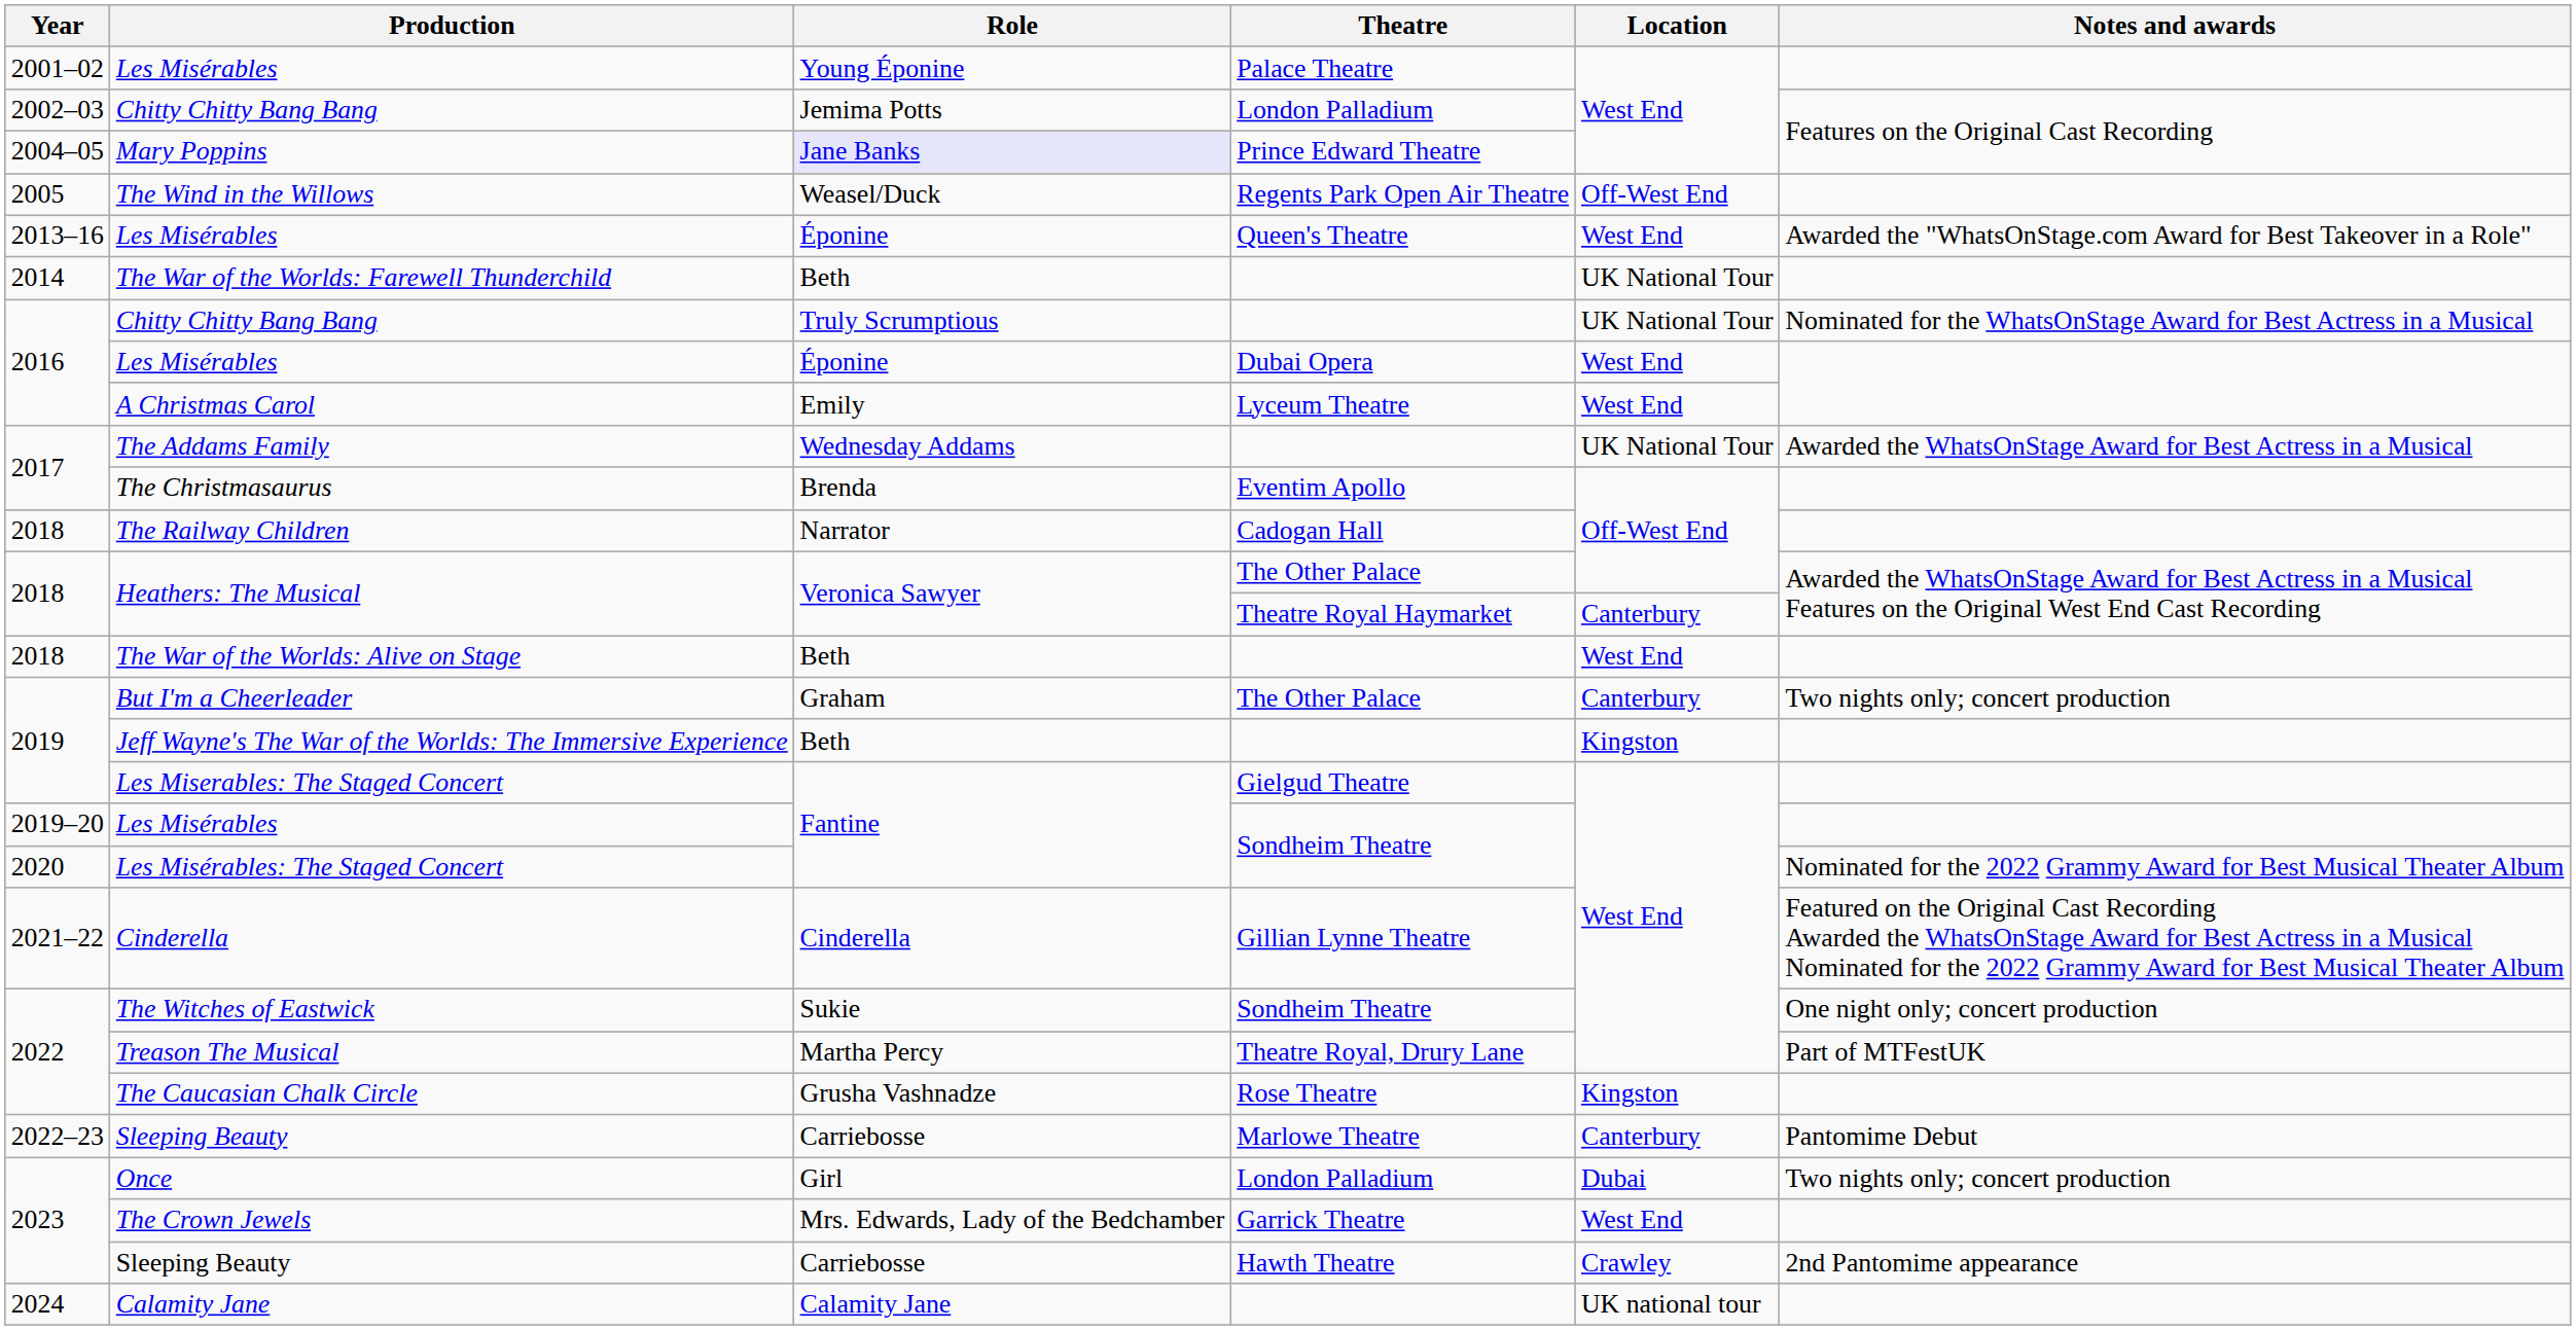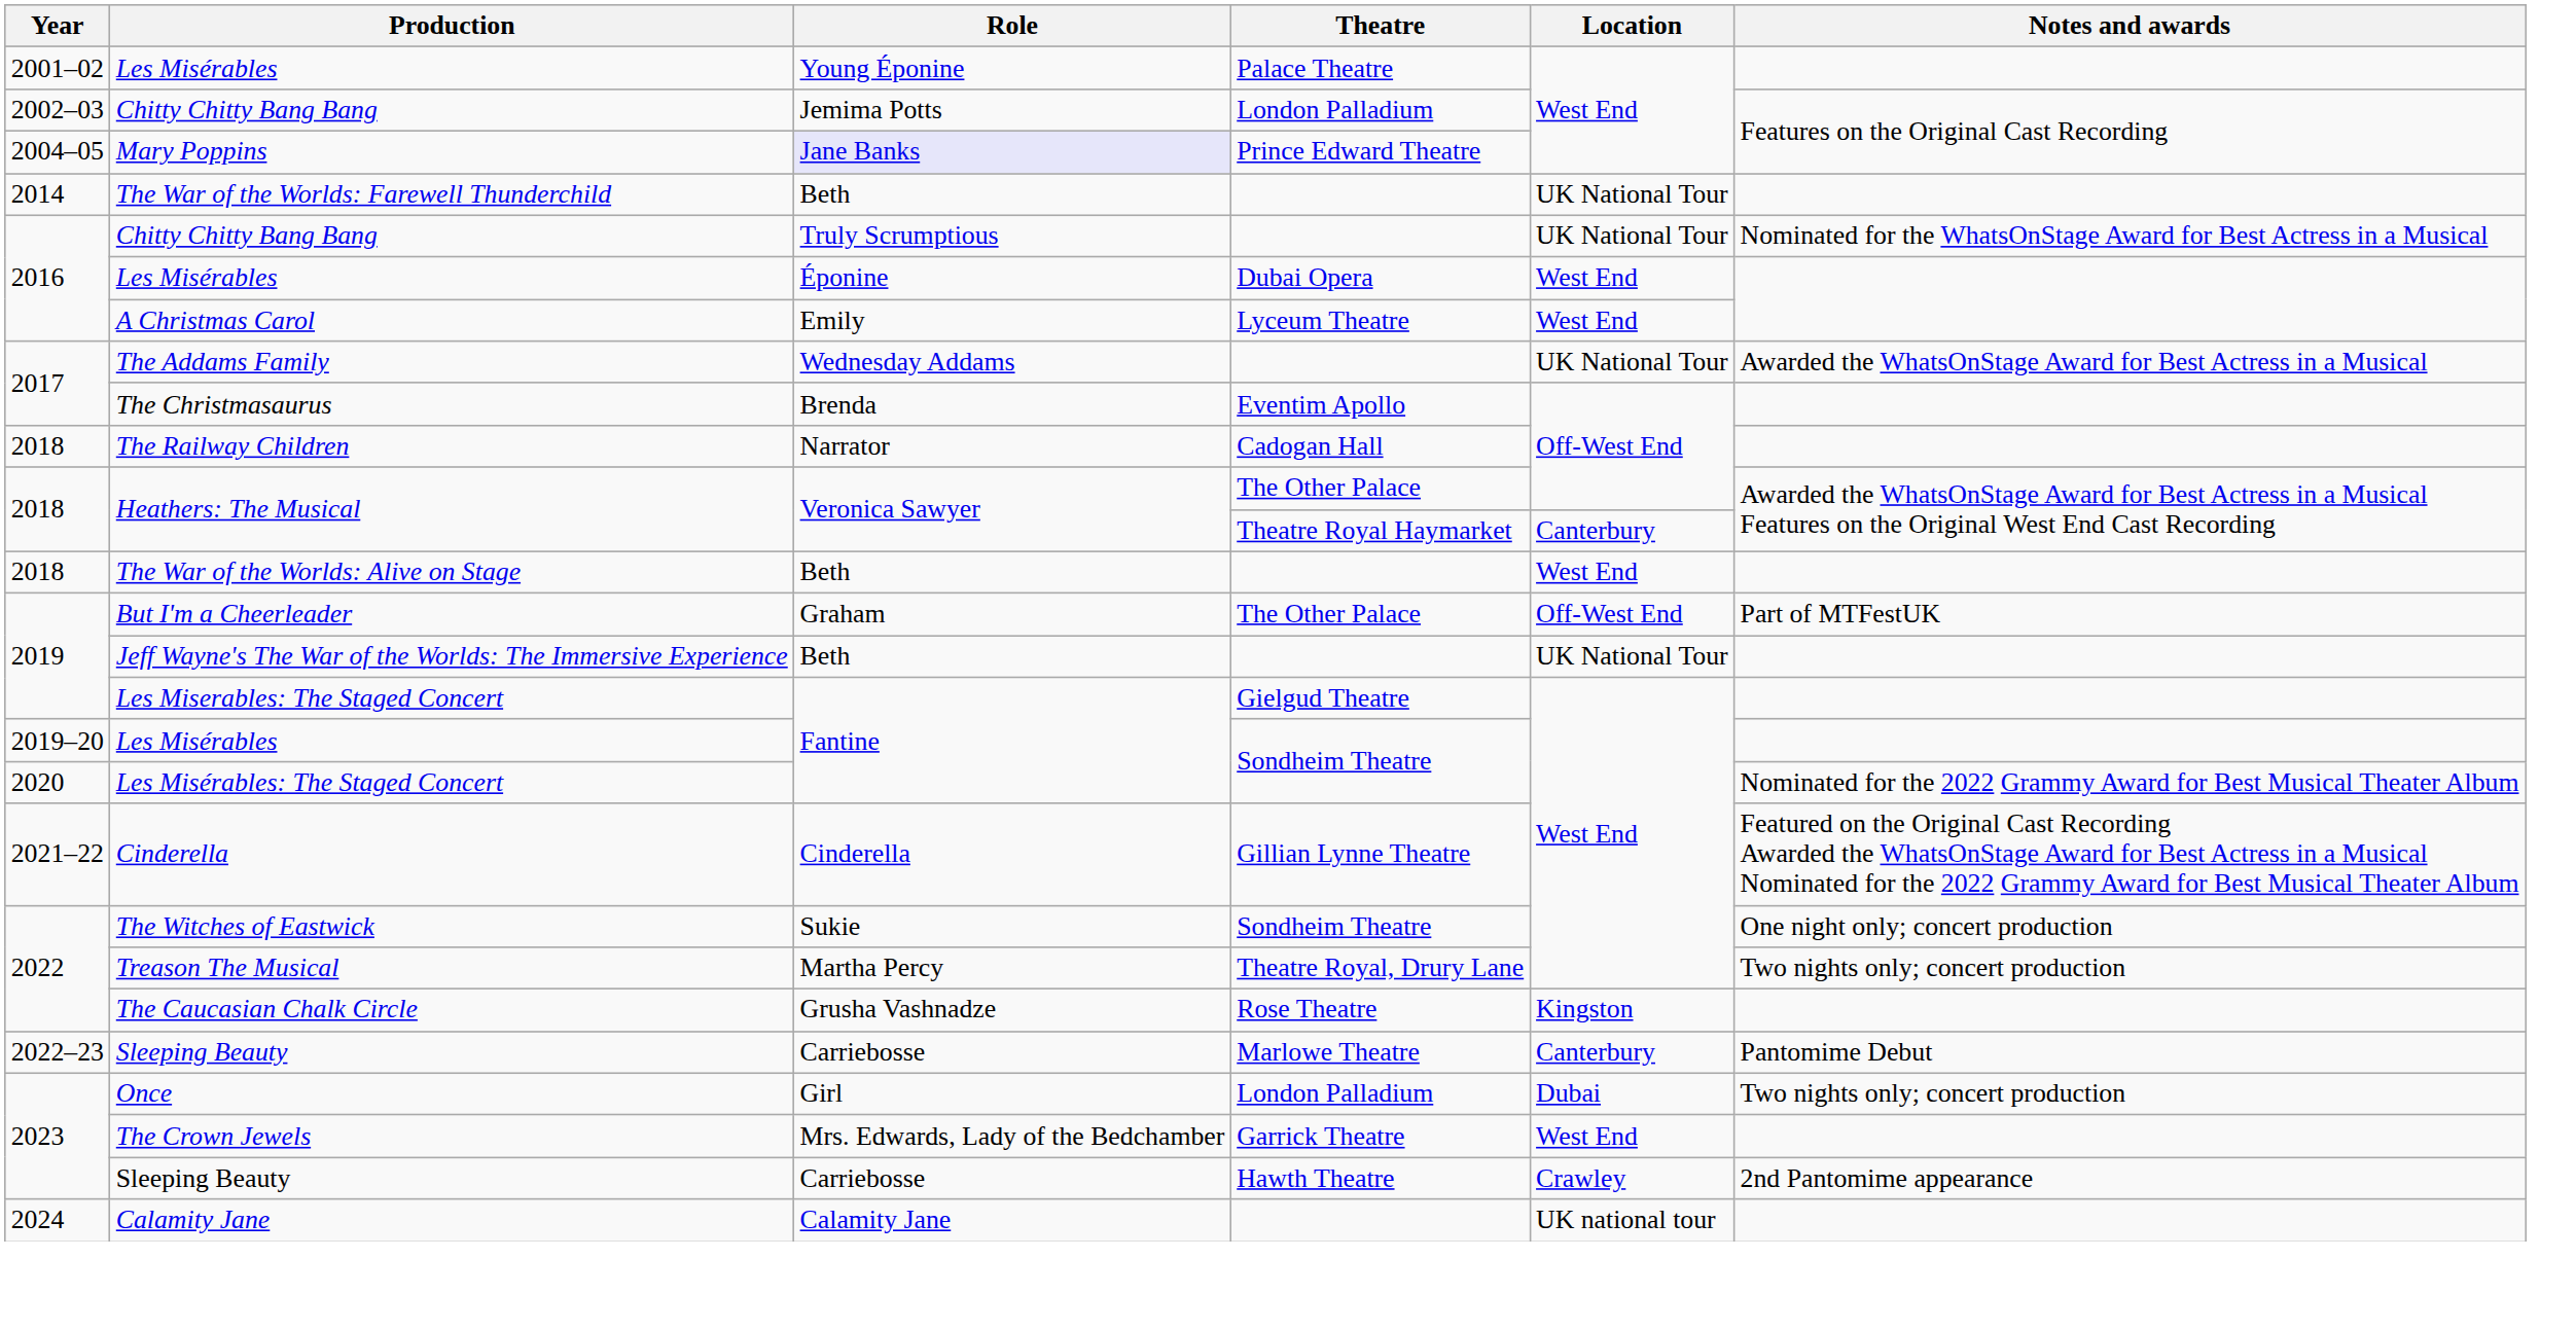 <table class="wikitable sortable">
 <tr>
 <th>Year</th>
 <th>Production</th>
 <th>Role</th>
 <th>Theatre</th>
 <th>Location</th>
 <th>Notes and awards</th>
 </tr>
 <tr>
 <td>2001–02</td>
 <td><em><a href='#'>Les Misérables</a></em></td>
 <td><a href='#'>Young Éponine</a></td>
 <td><a href='#'>Palace Theatre</a></td>
 <td rowspan="3"><a href='#'>West End</a></td>
 <td></td>
 </tr>
 <tr>
 <td>2002–03</td>
 <td><em><a href='#'>Chitty Chitty Bang Bang</a></em></td>
 <td>Jemima Potts</td>
 <td><a href='#'>London Palladium</a></td>
 <td rowspan="2">Features on the Original Cast Recording</td>
 </tr>
 <tr>
 <td>2004–05</td>
 <td><em><a href='#'>Mary Poppins</a></em></td>
 <td style="background: lavender;"><a href='#'>Jane Banks</a></td>
 <td><a href='#'>Prince Edward Theatre</a></td>
-</tr>
-<tr>
-<td>2005</td>
-<td><em><a href='#'>The Wind in the Willows</a></em></td>
-<td>Weasel/Duck</td>
-<td><a href='#'>Regents Park Open Air Theatre</a></td>
-<td><a href='#'>Off-West End</a></td>
-<td></td>
-</tr>
-<tr>
-<td>2013–16</td>
-<td><em><a href='#'>Les Misérables</a></em></td>
-<td><a href='#'>Éponine</a></td>
-<td><a href='#'>Queen's Theatre</a></td>
-<td><a href='#'>West End</a></td>
-<td>Awarded the "WhatsOnStage.com Award for Best Takeover in a Role"</td>
 </tr>
 <tr>
 <td>2014</td>
 <td><em><a href='#'>The War of the Worlds: Farewell Thunderchild</a></em></td>
 <td>Beth</td>
 <td></td>
 <td>UK National Tour</td>
 </tr>
 <tr>
 <td rowspan="3">2016</td>
 <td><em><a href='#'>Chitty Chitty Bang Bang</a></em></td>
 <td><a href='#'>Truly Scrumptious</a></td>
 <td></td>
 <td>UK National Tour</td>
 <td>Nominated for the <a href='#'>WhatsOnStage Award for Best Actress in a Musical</a></td>
 </tr>
 <tr>
 <td><em><a href='#'>Les Misérables</a></em></td>
 <td><a href='#'>Éponine</a></td>
 <td><a href='#'>Dubai Opera</a></td>
 <td><a href='#'>West End</a></td>
 </tr>
 <tr>
 <td><em><a href='#'>A Christmas Carol</a></em></td>
 <td>Emily</td>
 <td><a href='#'>Lyceum Theatre</a></td>
 <td><a href='#'>West End</a></td>
 </tr>
 <tr>
 <td rowspan="2">2017</td>
 <td><em><a href='#'>The Addams Family</a></em></td>
 <td><a href='#'>Wednesday Addams</a></td>
 <td></td>
 <td>UK National Tour</td>
 <td>Awarded the <a href='#'>WhatsOnStage Award for Best Actress in a Musical</a></td>
 </tr>
 <tr>
 <td><em>The Christmasaurus</em></td>
 <td>Brenda</td>
 <td><a href='#'>Eventim Apollo</a></td>
 <td rowspan="3"><a href='#'>Off-West End</a></td>
 <td></td>
 </tr>
 <tr>
 <td>2018</td>
 <td><em><a href='#'>The Railway Children</a></em></td>
 <td>Narrator</td>
 <td><a href='#'>Cadogan Hall</a></td>
 <td></td>
 </tr>
 <tr>
 <td rowspan="2">2018</td>
 <td rowspan="2"><em><a href='#'>Heathers: The Musical</a></em></td>
 <td rowspan="2"><a href='#'>Veronica Sawyer</a></td>
 <td><a href='#'>The Other Palace</a></td>
 <td rowspan="2">Awarded the <a href='#'>WhatsOnStage Award for Best Actress in a Musical</a><br>Features on the Original West End Cast Recording</td>
 </tr>
 <tr>
 <td><a href='#'>Theatre Royal Haymarket</a></td>
 <td><a href='#'>Canterbury</a></td>
 </tr>
 <tr>
 <td>2018</td>
 <td><em><a href='#'>The War of the Worlds: Alive on Stage</a></em></td>
 <td>Beth</td>
 <td></td>
 <td><a href='#'>West End</a></td>
 <td></td>
 </tr>
 <tr>
 <td rowspan="3">2019</td>
 <td><em><a href='#'>But I'm a Cheerleader</a></em></td>
 <td>Graham</td>
 <td><a href='#'>The Other Palace</a></td>
-<td><a href='#'>Canterbury</a></td>
-<td>Two nights only; concert production</td>
+<td><a href='#'>Off-West End</a></td>
+<td>Part of MTFestUK</td>
 </tr>
 <tr>
 <td><em><a href='#'>Jeff Wayne's The War of the Worlds: The Immersive Experience</a></em></td>
 <td>Beth</td>
 <td></td>
-<td><a href='#'>Kingston</a></td>
+<td>UK National Tour</td>
 <td></td>
 </tr>
 <tr>
 <td><em><a href='#'>Les Miserables: The Staged Concert</a></em></td>
 <td rowspan="3"><a href='#'>Fantine</a></td>
 <td><a href='#'>Gielgud Theatre</a></td>
 <td rowspan="6"><a href='#'>West End</a></td>
 <td></td>
 </tr>
 <tr>
 <td>2019–20</td>
 <td><em><a href='#'>Les Misérables</a></em></td>
 <td rowspan="2"><a href='#'>Sondheim Theatre</a></td>
 <td></td>
 </tr>
 <tr>
 <td>2020</td>
 <td><em><a href='#'>Les Misérables: The Staged Concert</a></em></td>
 <td>Nominated for the <a href='#'>2022</a> <a href='#'>Grammy Award for Best Musical Theater Album</a></td>
 </tr>
 <tr>
 <td>2021–22</td>
 <td><em><a href='#'>Cinderella</a></em></td>
 <td><a href='#'>Cinderella</a></td>
 <td><a href='#'>Gillian Lynne Theatre</a></td>
 <td>Featured on the Original Cast Recording <br> Awarded the <a href='#'>WhatsOnStage Award for Best Actress in a Musical</a> <br> Nominated for the <a href='#'>2022</a> <a href='#'>Grammy Award for Best Musical Theater Album</a></td>
 </tr>
 <tr>
 <td rowspan="3">2022</td>
 <td><em><a href='#'>The Witches of Eastwick</a></em></td>
 <td>Sukie</td>
 <td><a href='#'>Sondheim Theatre</a></td>
 <td>One night only; concert production</td>
 </tr>
 <tr>
 <td><em><a href='#'>Treason The Musical</a></em></td>
 <td>Martha Percy</td>
 <td><a href='#'>Theatre Royal, Drury Lane</a></td>
-<td>Part of MTFestUK</td>
+<td>Two nights only; concert production</td>
 </tr>
 <tr>
 <td><em><a href='#'>The Caucasian Chalk Circle</a></em></td>
 <td>Grusha Vashnadze</td>
 <td><a href='#'>Rose Theatre</a></td>
 <td><a href='#'>Kingston</a></td>
 <td></td>
 </tr>
 <tr>
 <td>2022–23</td>
 <td><em><a href='#'>Sleeping Beauty</a></em></td>
 <td>Carriebosse</td>
 <td><a href='#'>Marlowe Theatre</a></td>
 <td><a href='#'>Canterbury</a></td>
 <td>Pantomime Debut</td>
 </tr>
 <tr>
 <td rowspan="3">2023</td>
 <td><em><a href='#'>Once</a></em></td>
 <td>Girl</td>
 <td><a href='#'>London Palladium</a></td>
 <td><a href='#'>Dubai</a></td>
 <td>Two nights only; concert production</td>
 </tr>
 <tr>
 <td><em><a href='#'>The Crown Jewels</a></em></td>
 <td>Mrs. Edwards, Lady of the Bedchamber</td>
 <td><a href='#'>Garrick Theatre</a></td>
 <td><a href='#'>West End</a></td>
 </tr>
 <tr>
 <td>Sleeping Beauty</td>
 <td>Carriebosse</td>
 <td><a href='#'>Hawth Theatre</a></td>
 <td><a href='#'>Crawley</a></td>
 <td>2nd Pantomime appearance</td>
 </tr>
 <tr>
 <td>2024</td>
 <td><em><a href='#'> Calamity Jane</a></em></td>
 <td><a href='#'>Calamity Jane</a></td>
 <td></td>
 <td>UK national tour</td>
 </tr>
 </table>
